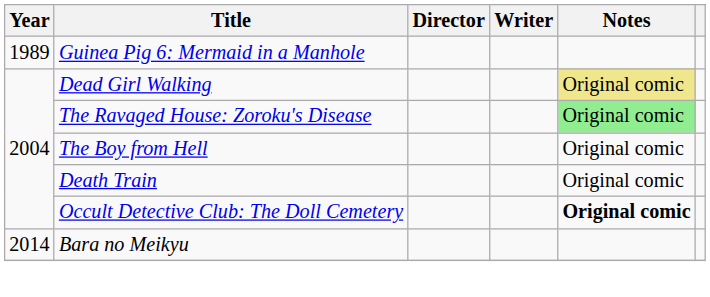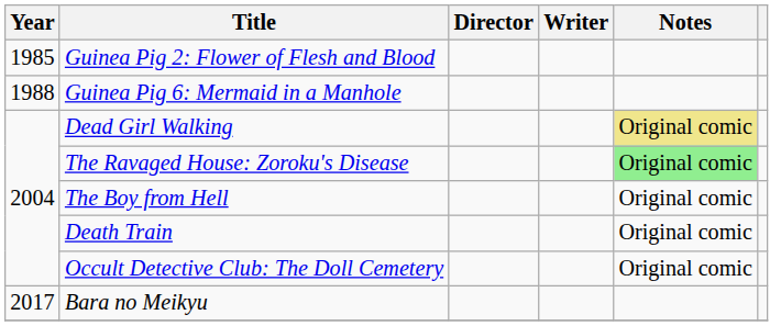 <table class="wikitable sortable">
 <tr>
 <th>Year</th>
 <th>Title</th>
 <th>Director</th>
 <th>Writer</th>
 <th class=unsortable>Notes</th>
 <th class=unsortable></th>
 </tr>
 <tr>
-<td>1989</td>
+<td>1985</td>
+<td><em><a href='#'>Guinea Pig 2: Flower of Flesh and Blood</a></em></td>
+<td></td>
+<td></td>
+<td></td>
+<td style="text-align: center;"></td>
+</tr>
+<tr>
+<td>1988</td>
 <td><em><a href='#'>Guinea Pig 6: Mermaid in a Manhole</a></em></td>
 <td></td>
 <td></td>
 <td></td>
 <td style="text-align: center;"></td>
 </tr>
 <tr>
 <td rowspan=5>2004</td>
 <td><em><a href='#'>Dead Girl Walking</a></em></td>
 <td></td>
 <td></td>
 <td style="background: khaki;">Original comic</td>
 <td style="text-align: center;"></td>
 </tr>
 <tr>
 <td><em><a href='#'>The Ravaged House: Zoroku's Disease</a></em></td>
 <td></td>
 <td></td>
 <td style="background: lightgreen;">Original comic</td>
 <td style="text-align: center;"></td>
 </tr>
 <tr>
 <td><em><a href='#'>The Boy from Hell</a></em></td>
 <td></td>
 <td></td>
 <td>Original comic</td>
 <td style="text-align: center;"></td>
 </tr>
 <tr>
 <td><em><a href='#'>Death Train</a></em></td>
 <td></td>
 <td></td>
 <td>Original comic</td>
 <td style="text-align: center;"></td>
 </tr>
 <tr>
 <td><em><a href='#'>Occult Detective Club: The Doll Cemetery</a></em></td>
 <td></td>
 <td></td>
-<td><strong>Original comic</strong></td>
+<td>Original comic</td>
 <td style="text-align: center;"></td>
 </tr>
 <tr>
-<td>2014</td>
+<td>2017</td>
 <td><em>Bara no Meikyu</em></td>
 <td></td>
 <td></td>
 <td></td>
 <td style="text-align: center;"></td>
 </tr>
 <tr>
 </tr>
 </table>
